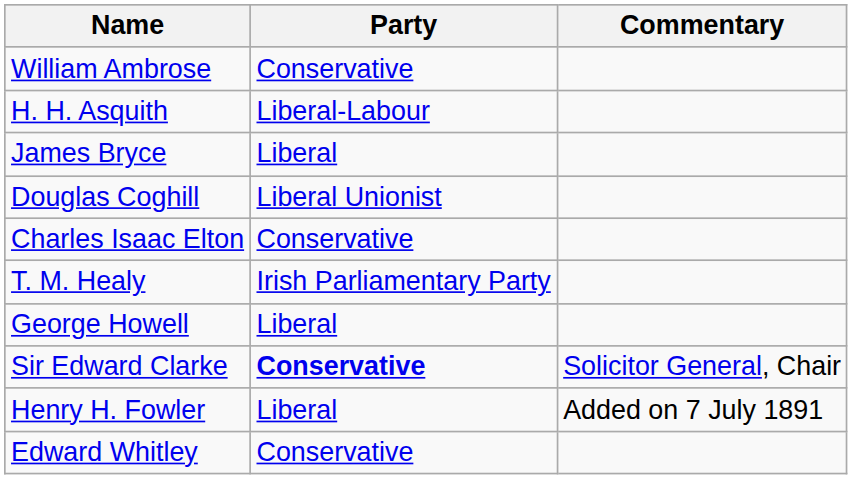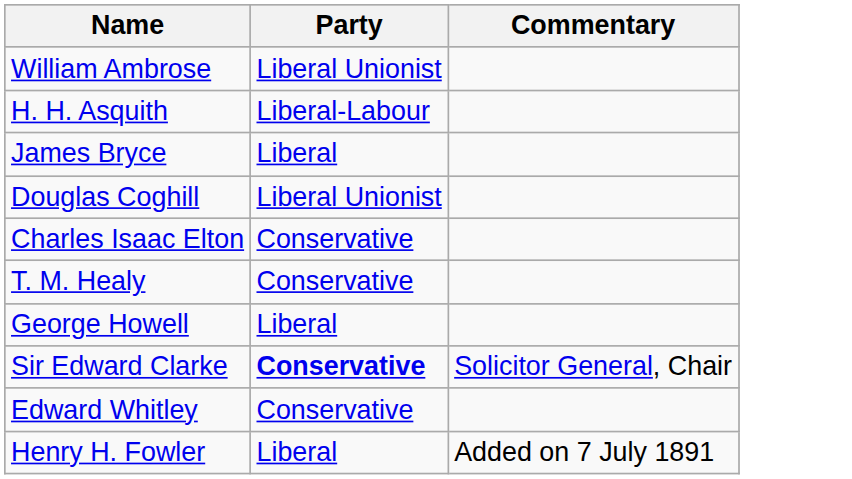 <table class="wikitable">
 <tr>
 <th>Name</th>
 <th>Party</th>
 <th>Commentary</th>
 </tr>
 <tr>
 <td><a href='#'>William Ambrose</a> </td>
-<td><a href='#'>Conservative</a></td>
+<td><a href='#'>Liberal Unionist</a></td>
 <td></td>
 </tr>
 <tr>
 <td><a href='#'>H. H. Asquith</a> </td>
 <td><a href='#'>Liberal-Labour</a></td>
 <td></td>
 </tr>
 <tr>
 <td><a href='#'>James Bryce</a> </td>
 <td><a href='#'>Liberal</a></td>
 <td></td>
 </tr>
 <tr>
 <td><a href='#'>Douglas Coghill</a> </td>
 <td><a href='#'>Liberal Unionist</a></td>
 <td></td>
 </tr>
 <tr>
 <td><a href='#'>Charles Isaac Elton</a> </td>
 <td><a href='#'>Conservative</a></td>
 <td></td>
 </tr>
 <tr>
 <td><a href='#'>T. M. Healy</a> </td>
-<td><a href='#'>Irish Parliamentary Party</a></td>
+<td><a href='#'>Conservative</a></td>
 <td></td>
 </tr>
 <tr>
 <td><a href='#'>George Howell</a> </td>
 <td><a href='#'>Liberal</a></td>
 <td></td>
 </tr>
 <tr>
 <td><a href='#'>Sir Edward Clarke</a> </td>
 <td><strong><a href='#'>Conservative</a></strong></td>
 <td><a href='#'>Solicitor General</a>, Chair</td>
 </tr>
 <tr>
+<td><a href='#'>Edward Whitley</a> </td>
+<td><a href='#'>Conservative</a></td>
+<td></td>
+</tr>
+<tr>
 <td><a href='#'>Henry H. Fowler</a></td>
 <td><a href='#'>Liberal</a></td>
 <td>Added on 7 July 1891</td>
 </tr>
-<tr>
-<td><a href='#'>Edward Whitley</a> </td>
-<td><a href='#'>Conservative</a></td>
-<td></td>
-</tr>
 </table>
